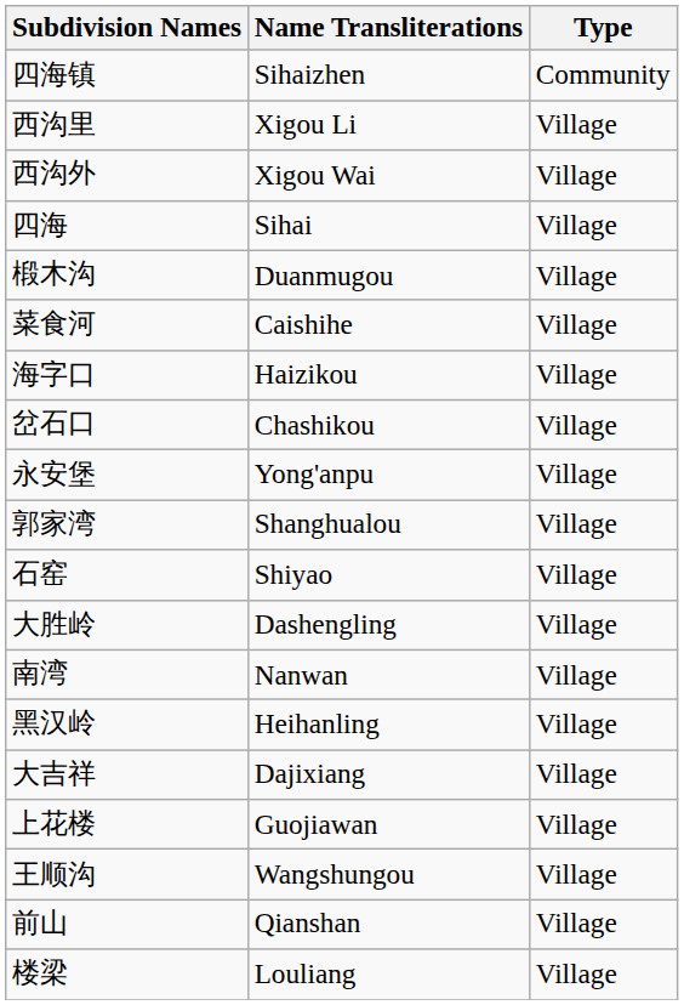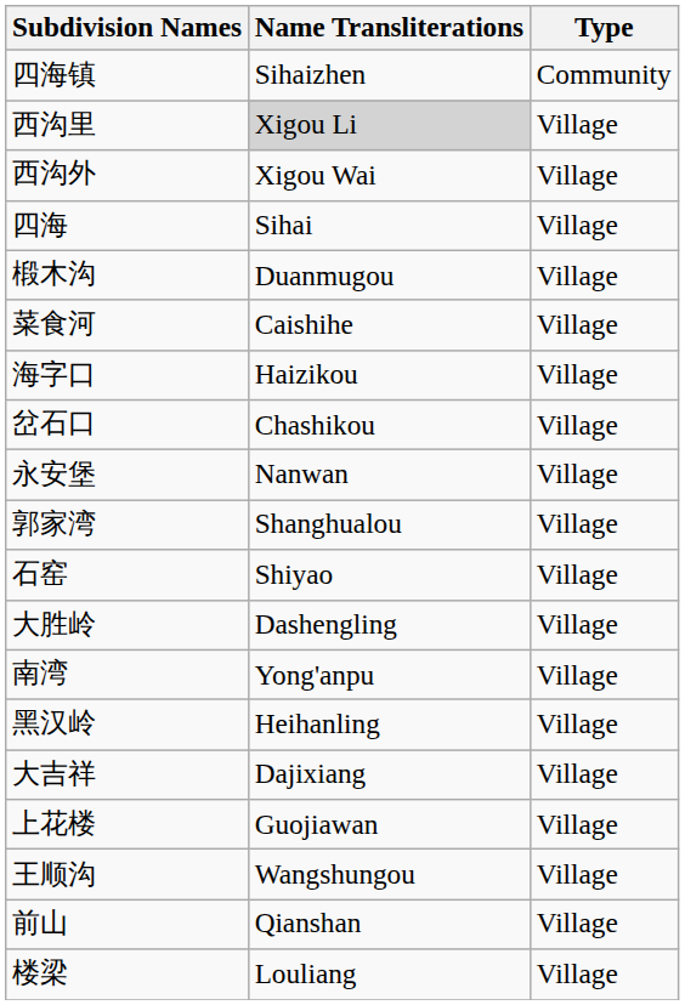 <table class="wikitable sortable">
 <tr>
 <th>Subdivision Names</th>
 <th>Name Transliterations</th>
 <th>Type</th>
 </tr>
 <tr>
 <td>四海镇</td>
 <td>Sihaizhen</td>
 <td>Community</td>
 </tr>
 <tr>
 <td>西沟里</td>
-<td>Xigou Li</td>
+<td style="background: lightgrey;">Xigou Li</td>
 <td>Village</td>
 </tr>
 <tr>
 <td>西沟外</td>
 <td>Xigou Wai</td>
 <td>Village</td>
 </tr>
 <tr>
 <td>四海</td>
 <td>Sihai</td>
 <td>Village</td>
 </tr>
 <tr>
 <td>椴木沟</td>
 <td>Duanmugou</td>
 <td>Village</td>
 </tr>
 <tr>
 <td>菜食河</td>
 <td>Caishihe</td>
 <td>Village</td>
 </tr>
 <tr>
 <td>海字口</td>
 <td>Haizikou</td>
 <td>Village</td>
 </tr>
 <tr>
 <td>岔石口</td>
 <td>Chashikou</td>
 <td>Village</td>
 </tr>
 <tr>
 <td>永安堡</td>
-<td>Yong'anpu</td>
+<td>Nanwan</td>
 <td>Village</td>
 </tr>
 <tr>
 <td>郭家湾</td>
 <td>Shanghualou</td>
 <td>Village</td>
 </tr>
 <tr>
 <td>石窑</td>
 <td>Shiyao</td>
 <td>Village</td>
 </tr>
 <tr>
 <td>大胜岭</td>
 <td>Dashengling</td>
 <td>Village</td>
 </tr>
 <tr>
 <td>南湾</td>
-<td>Nanwan</td>
+<td>Yong'anpu</td>
 <td>Village</td>
 </tr>
 <tr>
 <td>黑汉岭</td>
 <td>Heihanling</td>
 <td>Village</td>
 </tr>
 <tr>
 <td>大吉祥</td>
 <td>Dajixiang</td>
 <td>Village</td>
 </tr>
 <tr>
 <td>上花楼</td>
 <td>Guojiawan</td>
 <td>Village</td>
 </tr>
 <tr>
 <td>王顺沟</td>
 <td>Wangshungou</td>
 <td>Village</td>
 </tr>
 <tr>
 <td>前山</td>
 <td>Qianshan</td>
 <td>Village</td>
 </tr>
 <tr>
 <td>楼梁</td>
 <td>Louliang</td>
 <td>Village</td>
 </tr>
 </table>
